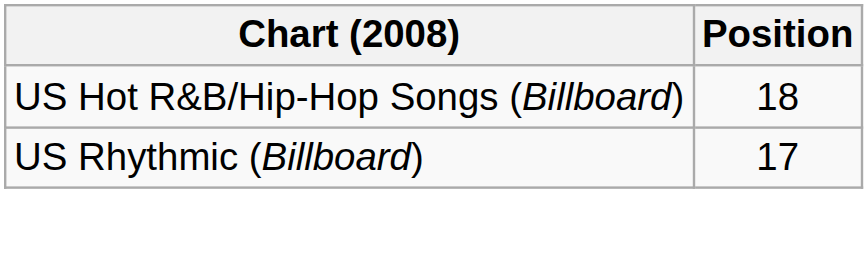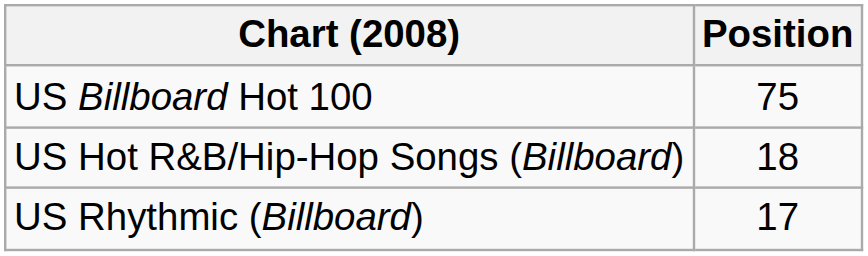 <table class="wikitable">
 <tr>
 <th>Chart (2008)</th>
 <th>Position</th>
+</tr>
+<tr>
+<td>US <em>Billboard</em> Hot 100</td>
+<td style="text-align:center;">75</td>
 </tr>
 <tr>
 <td>US Hot R&B/Hip-Hop Songs (<em>Billboard</em>)</td>
 <td style="text-align:center;">18</td>
 </tr>
 <tr>
 <td>US Rhythmic (<em>Billboard</em>)</td>
 <td style="text-align:center;">17</td>
 </tr>
 </table>
